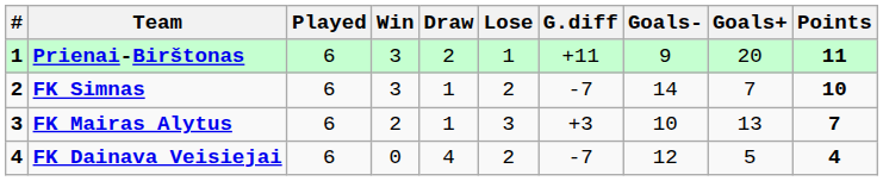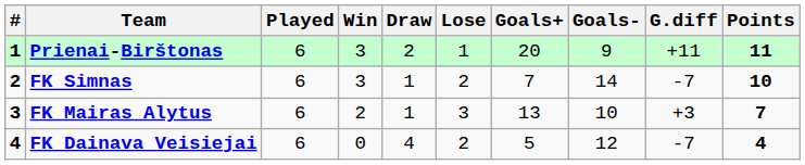 <table class='wikitable'>
 <tr>
 <th>#</th>
 <th>Team</th>
 <th>Played</th>
 <th>Win</th>
 <th>Draw</th>
 <th>Lose</th>
+<th>Goals+</th>
+<th>Goals-</th>
 <th>G.diff</th>
-<th>Goals-</th>
-<th>Goals+</th>
 <th>Points</th>
 </tr>
 <tr align=center style="background:#C5FFD0;">
 <td><strong>1</strong></td>
 <td style="text-align:left;"><strong><a href='#'>Prienai</a>-<a href='#'>Birštonas</a></strong></td>
 <td>6</td>
 <td>3</td>
 <td>2</td>
 <td>1</td>
+<td>20</td>
+<td>9</td>
 <td>+11</td>
-<td>9</td>
-<td>20</td>
 <td><strong>11</strong></td>
 </tr>
 <tr align=center style="background:;">
 <td><strong>2</strong></td>
 <td style="text-align:left;"><strong><a href='#'>FK Simnas</a></strong></td>
 <td>6</td>
 <td>3</td>
 <td>1</td>
 <td>2</td>
+<td>7</td>
+<td>14</td>
 <td>-7</td>
-<td>14</td>
-<td>7</td>
 <td><strong>10</strong></td>
 </tr>
 <tr align=center style="background:;">
 <td><strong>3</strong></td>
 <td style="text-align:left;"><strong><a href='#'>FK Mairas Alytus</a></strong></td>
 <td>6</td>
 <td>2</td>
 <td>1</td>
 <td>3</td>
+<td>13</td>
+<td>10</td>
 <td>+3</td>
-<td>10</td>
-<td>13</td>
 <td><strong>7</strong></td>
 </tr>
 <tr align=center style="background:;">
 <td><strong>4</strong></td>
 <td style="text-align:left;"><strong><a href='#'>FK Dainava Veisiejai</a></strong></td>
 <td>6</td>
 <td>0</td>
 <td>4</td>
 <td>2</td>
+<td>5</td>
+<td>12</td>
 <td>-7</td>
-<td>12</td>
-<td>5</td>
 <td><strong>4</strong></td>
 </tr>
 </table>
